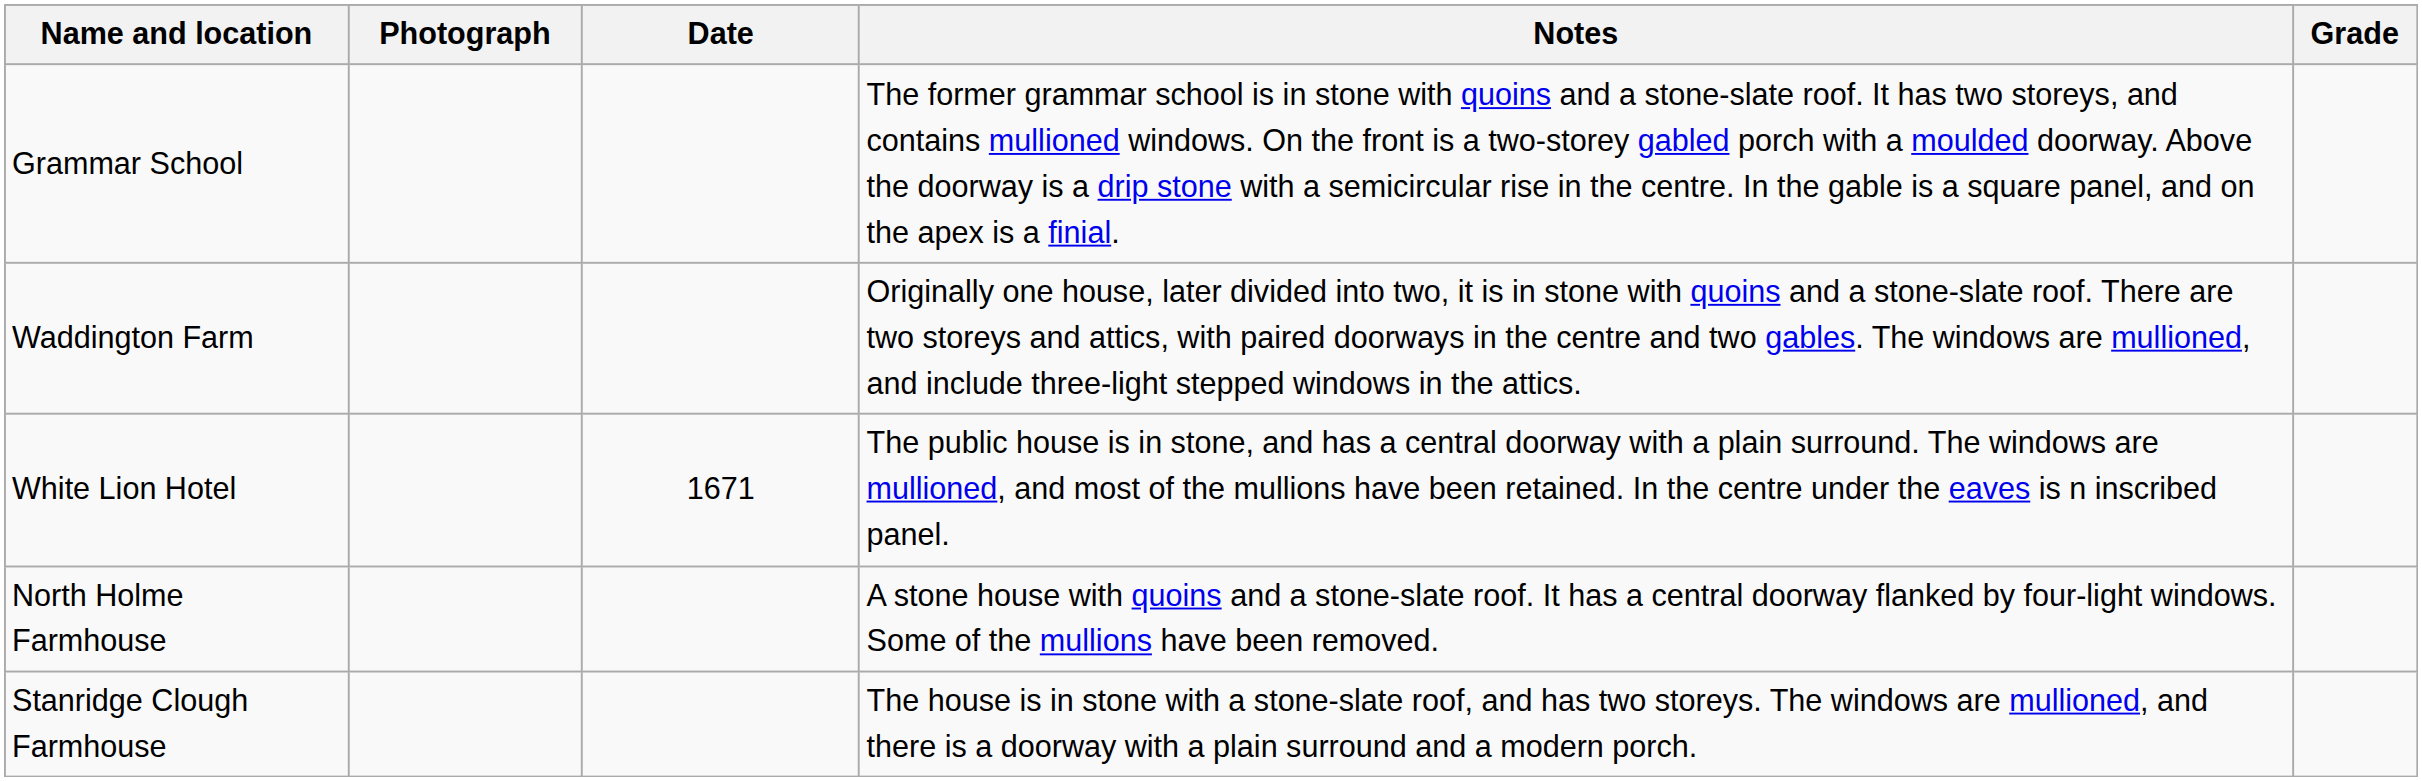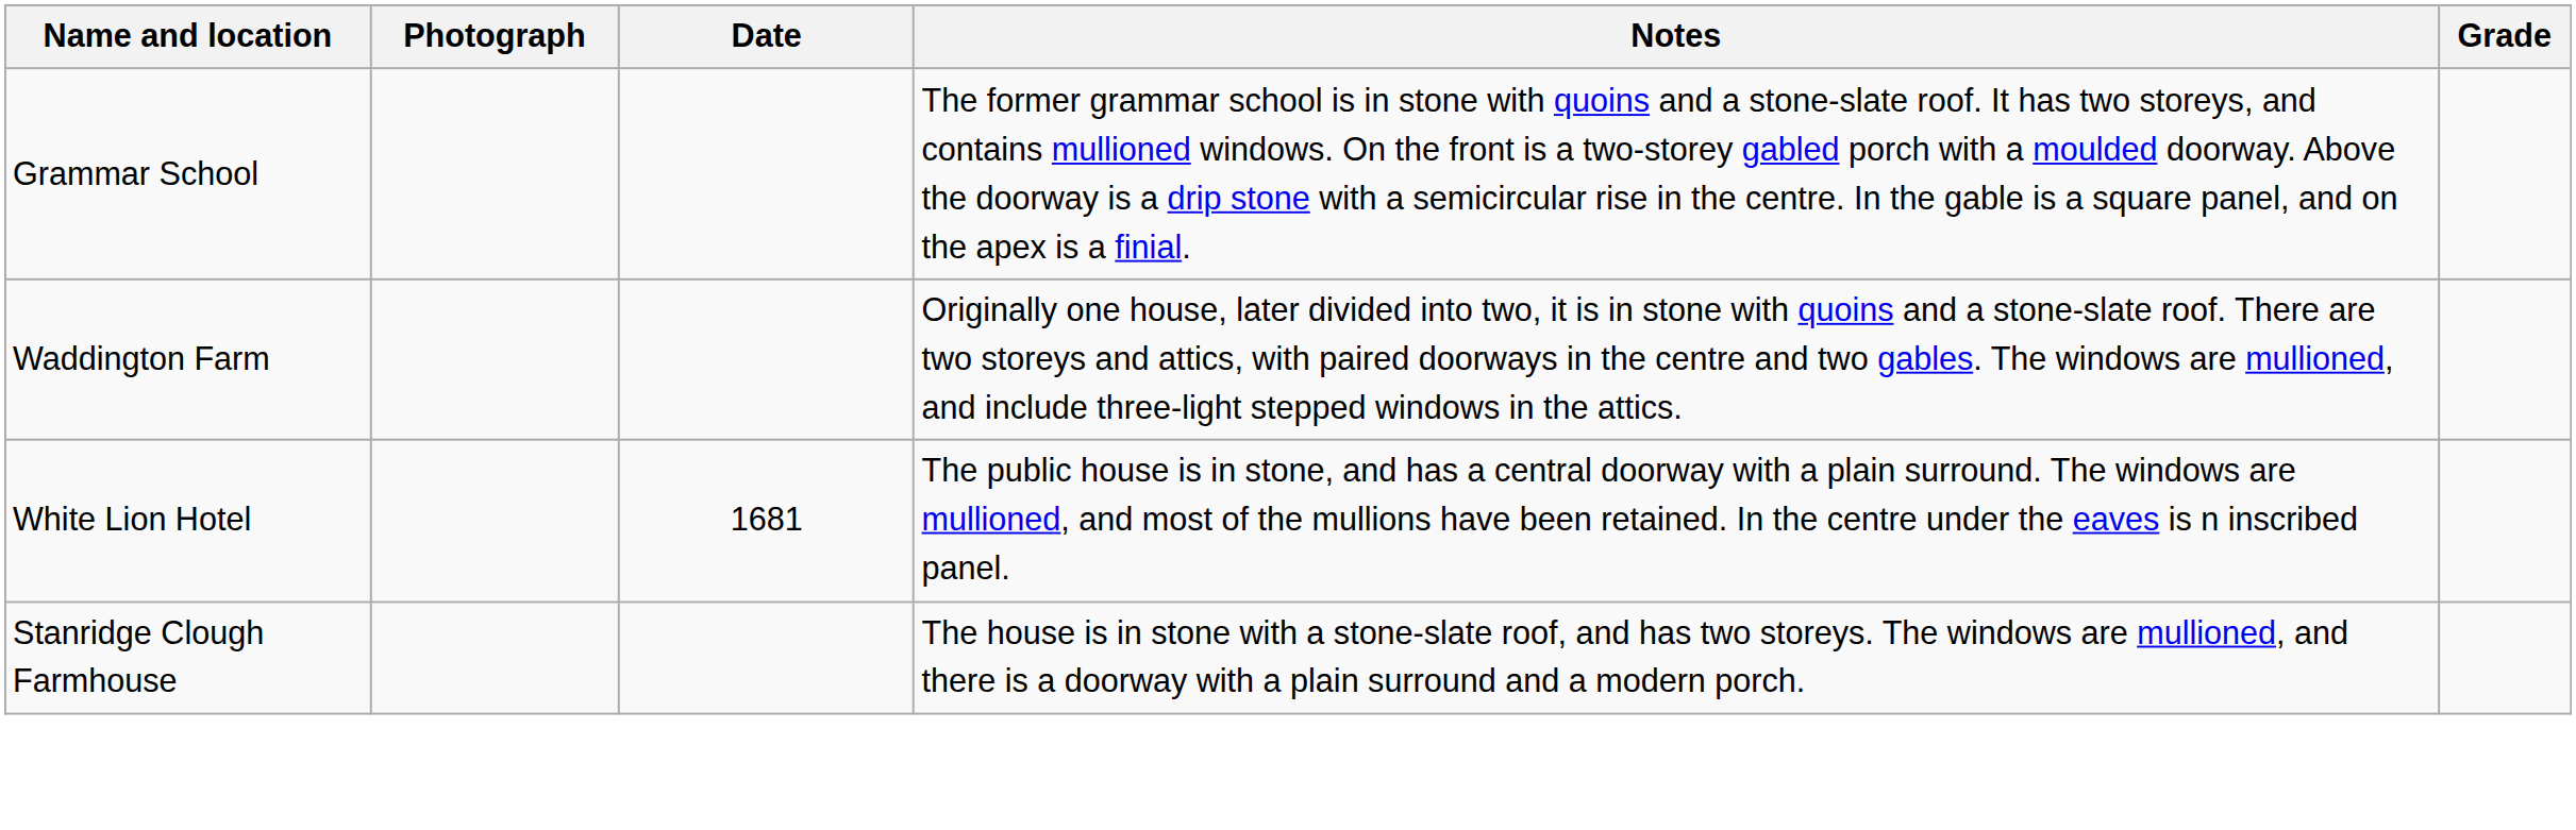 <table class="wikitable sortable plainrowheaders" style="width:100%;border:0px;text-align:left;line-height:150%;">
 <tr>
 <th scope="col"  style="width:150px">Name and location</th>
 <th scope="col"  style="width:100px" class="unsortable">Photograph</th>
 <th scope="col"  style="width:120px">Date</th>
 <th scope="col"  style="width:650px" class="unsortable">Notes</th>
 <th scope="col"  style="width:50px">Grade</th>
 </tr>
 <tr>
 <td>Grammar School<br><small></small></td>
 <td></td>
 <td align="center"></td>
 <td>The former grammar school is in stone with <a href='#'>quoins</a> and a stone-slate roof.  It has two storeys, and contains <a href='#'>mullioned</a> windows.  On the front is a two-storey <a href='#'>gabled</a> porch with a <a href='#'>moulded</a> doorway.  Above the doorway is a <a href='#'>drip stone</a> with a semicircular rise in the centre.  In the gable is a square panel, and on the apex is a <a href='#'>finial</a>.</td>
 <td align="center" ></td>
 </tr>
 <tr>
 <td>Waddington Farm<br><small></small></td>
 <td></td>
 <td align="center"></td>
 <td>Originally one house, later divided into two, it is in stone with <a href='#'>quoins</a> and a stone-slate roof.  There are two storeys and attics, with paired doorways in the centre and two <a href='#'>gables</a>.  The windows are <a href='#'>mullioned</a>, and include three-light stepped windows in the attics.</td>
 <td align="center" ></td>
 </tr>
 <tr>
 <td>White Lion Hotel<br><small></small></td>
 <td></td>
-<td align="center">1671</td>
+<td align="center">1681</td>
 <td>The public house is in stone, and has a central doorway with a plain surround.  The windows are <a href='#'>mullioned</a>, and most of the mullions have been retained.  In the centre under the <a href='#'>eaves</a> is n inscribed panel.</td>
-<td align="center" ></td>
-</tr>
-<tr>
-<td>North Holme Farmhouse<br><small></small></td>
-<td></td>
-<td align="center"></td>
-<td>A stone house with <a href='#'>quoins</a> and a stone-slate roof.  It has a central doorway flanked by four-light windows.  Some of the <a href='#'>mullions</a> have been removed.</td>
 <td align="center" ></td>
 </tr>
 <tr>
 <td>Stanridge Clough Farmhouse<br><small></small></td>
 <td></td>
 <td align="center"></td>
 <td>The house is in stone with a stone-slate roof, and has two storeys.  The windows are <a href='#'>mullioned</a>, and there is a doorway with a plain surround and a modern porch.</td>
 <td align="center" ></td>
 </tr>
 <tr>
 </tr>
 </table>
